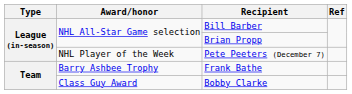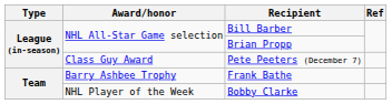 <table class="wikitable">
 <tr>
 <th scope="col">Type</th>
 <th scope="col">Award/honor</th>
 <th scope="col">Recipient</th>
 <th scope="col">Ref</th>
 </tr>
 <tr>
 <th scope="row" rowspan="3">League<br><small>(in-season)</small></th>
 <td rowspan="2"><a href='#'>NHL All-Star Game</a> selection</td>
 <td><a href='#'>Bill Barber</a></td>
 <td rowspan="2"></td>
 </tr>
 <tr>
 <td><a href='#'>Brian Propp</a></td>
 </tr>
 <tr>
-<td>NHL Player of the Week</td>
+<td><a href='#'>Class Guy Award</a></td>
 <td><a href='#'>Pete Peeters</a> <small>(December 7)</small></td>
 <td></td>
 </tr>
 <tr>
 <th scope="row" rowspan="2">Team</th>
 <td><a href='#'>Barry Ashbee Trophy</a></td>
 <td><a href='#'>Frank Bathe</a></td>
 <td></td>
 </tr>
 <tr>
-<td><a href='#'>Class Guy Award</a></td>
+<td>NHL Player of the Week</td>
 <td><a href='#'>Bobby Clarke</a></td>
 <td></td>
 </tr>
 </table>
